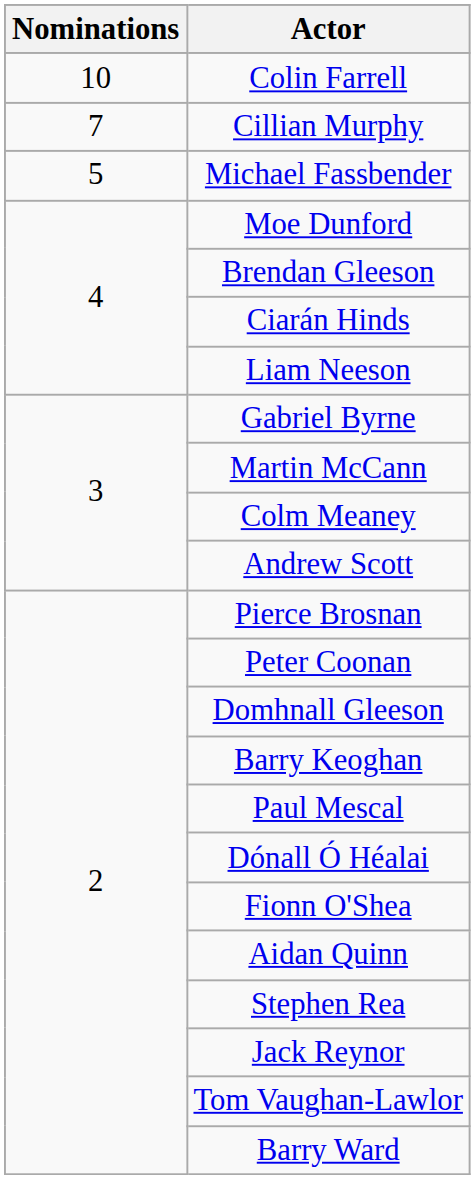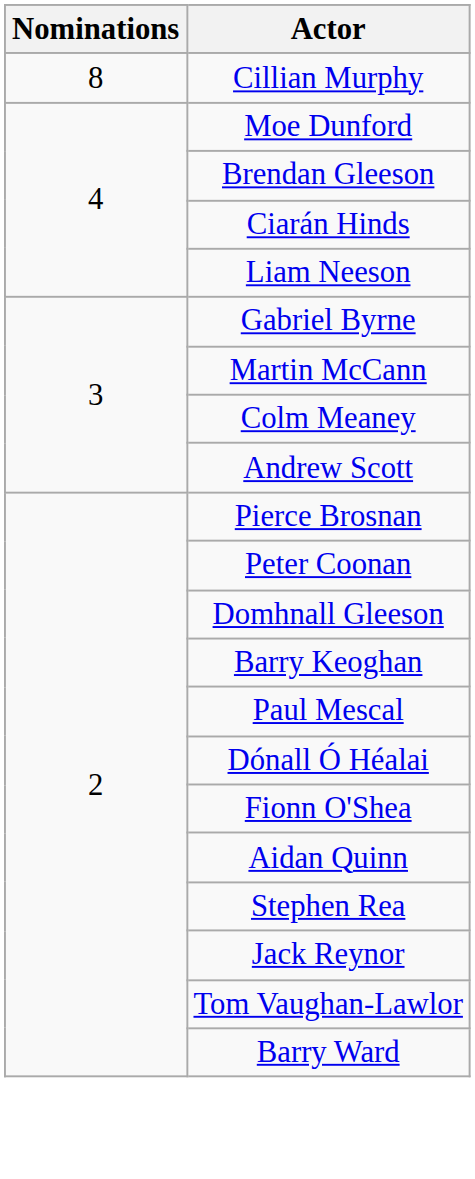 <table class="wikitable" style="text-align:center;">
 <tr>
 <th scope="col" width="55">Nominations</th>
 <th scope="col">Actor</th>
 </tr>
 <tr>
-<td>10</td>
-<td><a href='#'>Colin Farrell</a></td>
-</tr>
-<tr>
-<td>7</td>
+<td>8</td>
 <td><a href='#'>Cillian Murphy</a></td>
-</tr>
-<tr>
-<td>5</td>
-<td><a href='#'>Michael Fassbender</a></td>
 </tr>
 <tr>
 <td rowspan=4>4</td>
 <td><a href='#'>Moe Dunford</a></td>
 </tr>
 <tr>
 <td><a href='#'>Brendan Gleeson</a></td>
 </tr>
 <tr>
 <td><a href='#'>Ciarán Hinds</a></td>
 </tr>
 <tr>
 <td><a href='#'>Liam Neeson</a></td>
 </tr>
 <tr>
 <td rowspan=4>3</td>
 <td><a href='#'>Gabriel Byrne</a></td>
 </tr>
 <tr>
 <td><a href='#'>Martin McCann</a></td>
 </tr>
 <tr>
 <td><a href='#'>Colm Meaney</a></td>
 </tr>
 <tr>
 <td><a href='#'>Andrew Scott</a></td>
 </tr>
 <tr>
 <td rowspan=12>2</td>
 <td><a href='#'>Pierce Brosnan</a></td>
 </tr>
 <tr>
 <td><a href='#'>Peter Coonan</a></td>
 </tr>
 <tr>
 <td><a href='#'>Domhnall Gleeson</a></td>
 </tr>
 <tr>
 <td><a href='#'>Barry Keoghan</a></td>
 </tr>
 <tr>
 <td><a href='#'>Paul Mescal</a></td>
 </tr>
 <tr>
 <td><a href='#'>Dónall Ó Héalai</a></td>
 </tr>
 <tr>
 <td><a href='#'>Fionn O'Shea</a></td>
 </tr>
 <tr>
 <td><a href='#'>Aidan Quinn</a></td>
 </tr>
 <tr>
 <td><a href='#'>Stephen Rea</a></td>
 </tr>
 <tr>
 <td><a href='#'>Jack Reynor</a></td>
 </tr>
 <tr>
 <td><a href='#'>Tom Vaughan-Lawlor</a></td>
 </tr>
 <tr>
 <td><a href='#'>Barry Ward</a></td>
 </tr>
 </table>
